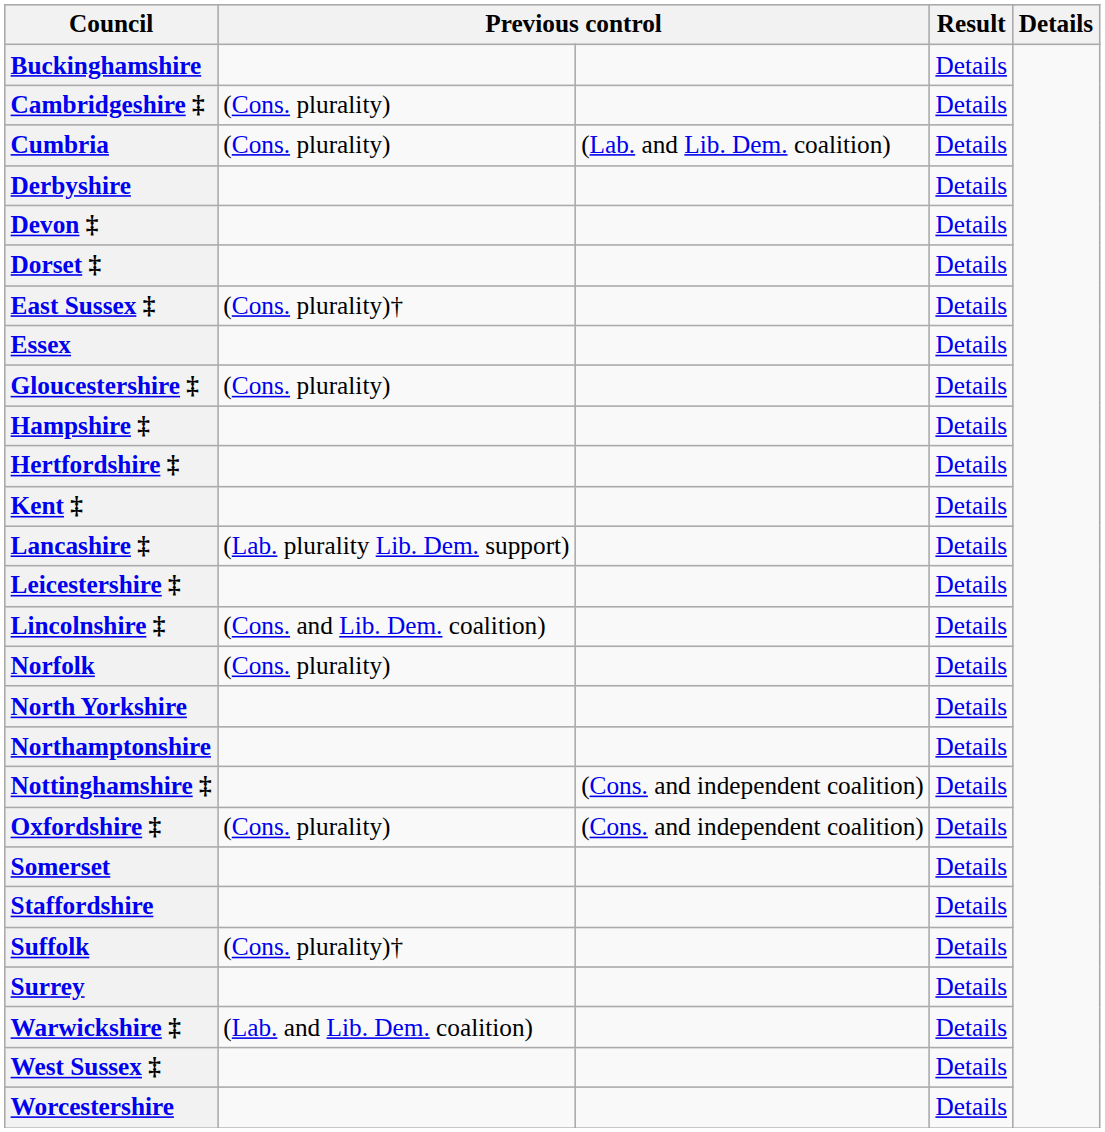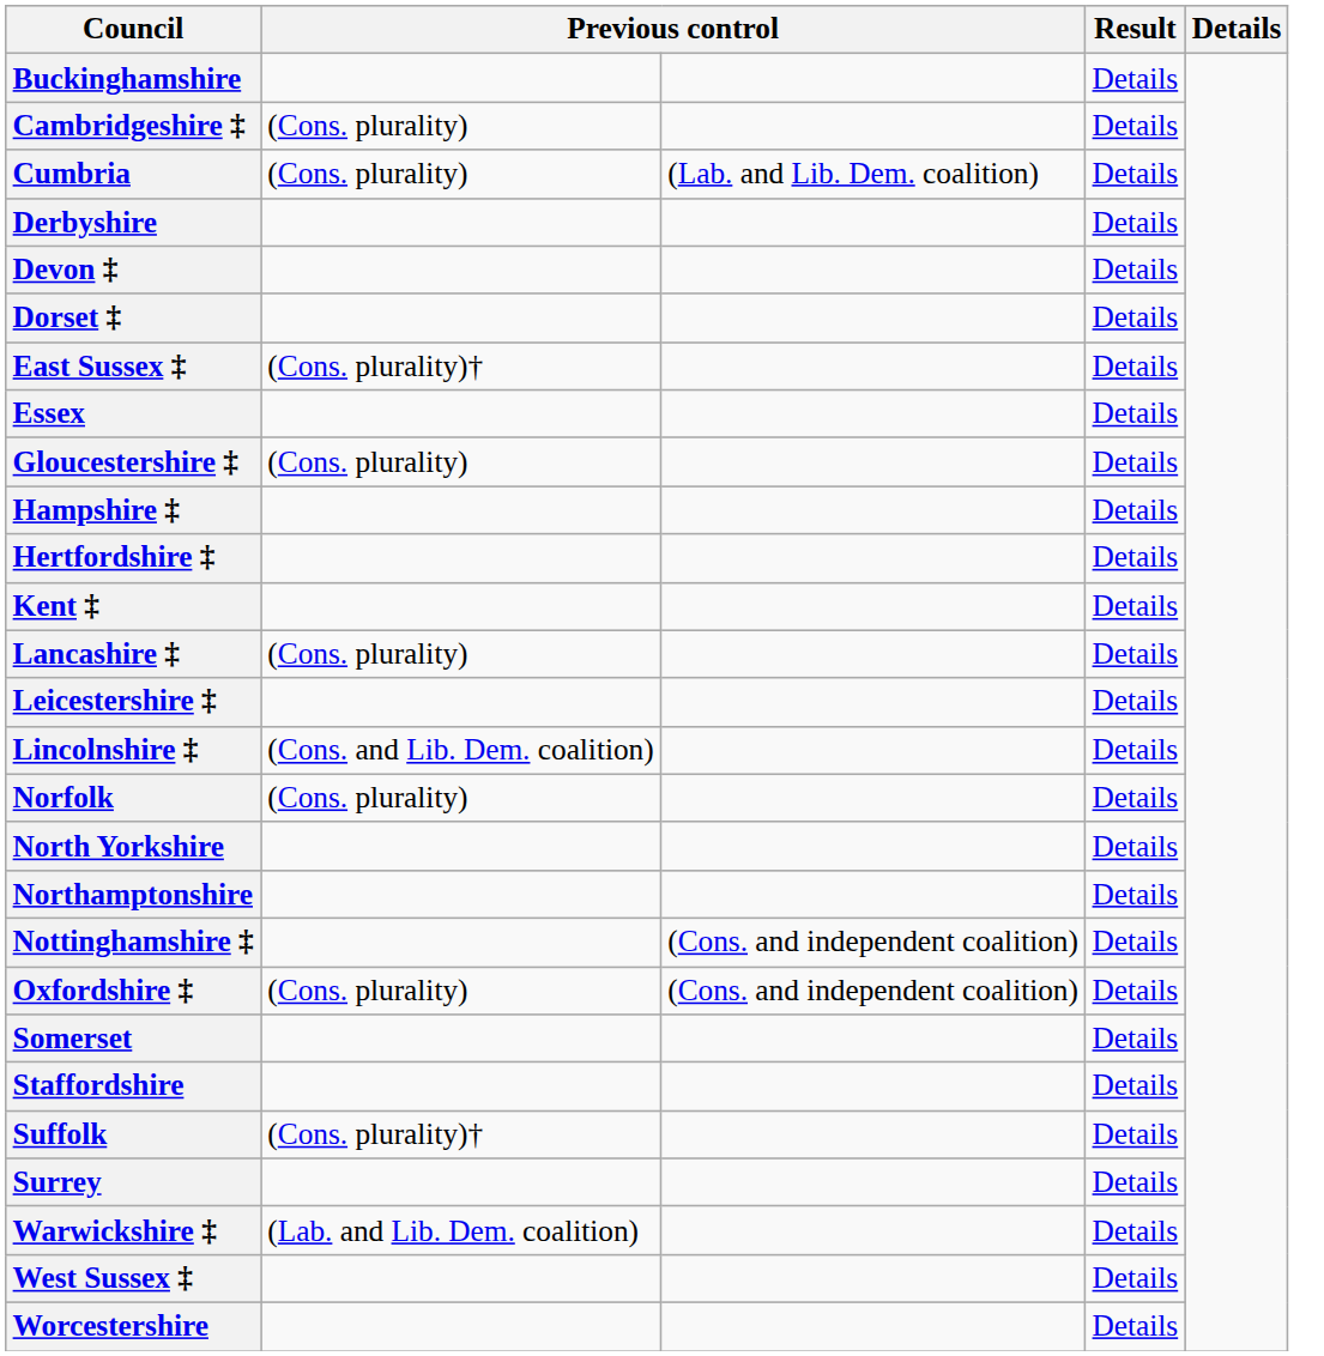 <table class="wikitable">
 <tr>
 <th scope="col">Council</th>
 <th colspan=2>Previous control</th>
 <th colspan=2>Result</th>
 <th scope="col" class="unsortable">Details</th>
 </tr>
 <tr>
 <th scope="row" style="text-align: left;"><a href='#'>Buckinghamshire</a></th>
 <td></td>
 <td></td>
 <td><a href='#'>Details</a></td>
 </tr>
 <tr>
 <th scope="row" style="text-align: left;"><a href='#'>Cambridgeshire</a> ‡</th>
 <td> (<a href='#'>Cons.</a> plurality)</td>
 <td></td>
 <td><a href='#'>Details</a></td>
 </tr>
 <tr>
 <th scope="row" style="text-align: left;"><a href='#'>Cumbria</a></th>
 <td> (<a href='#'>Cons.</a> plurality)</td>
 <td> (<a href='#'>Lab.</a> and <a href='#'>Lib. Dem.</a> coalition)</td>
 <td><a href='#'>Details</a></td>
 </tr>
 <tr>
 <th scope="row" style="text-align: left;"><a href='#'>Derbyshire</a></th>
 <td></td>
 <td></td>
 <td><a href='#'>Details</a></td>
 </tr>
 <tr>
 <th scope="row" style="text-align: left;"><a href='#'>Devon</a> ‡</th>
 <td></td>
 <td></td>
 <td><a href='#'>Details</a></td>
 </tr>
 <tr>
 <th scope="row" style="text-align: left;"><a href='#'>Dorset</a> ‡</th>
 <td></td>
 <td></td>
 <td><a href='#'>Details</a></td>
 </tr>
 <tr>
 <th scope="row" style="text-align: left;"><a href='#'>East Sussex</a> ‡</th>
 <td> (<a href='#'>Cons.</a> plurality)†</td>
 <td></td>
 <td><a href='#'>Details</a></td>
 </tr>
 <tr>
 <th scope="row" style="text-align: left;"><a href='#'>Essex</a></th>
 <td></td>
 <td></td>
 <td><a href='#'>Details</a></td>
 </tr>
 <tr>
 <th scope="row" style="text-align: left;"><a href='#'>Gloucestershire</a> ‡</th>
 <td> (<a href='#'>Cons.</a> plurality)</td>
 <td></td>
 <td><a href='#'>Details</a></td>
 </tr>
 <tr>
 <th scope="row" style="text-align: left;"><a href='#'>Hampshire</a> ‡</th>
 <td></td>
 <td></td>
 <td><a href='#'>Details</a></td>
 </tr>
 <tr>
 <th scope="row" style="text-align: left;"><a href='#'>Hertfordshire</a> ‡</th>
 <td></td>
 <td></td>
 <td><a href='#'>Details</a></td>
 </tr>
 <tr>
 <th scope="row" style="text-align: left;"><a href='#'>Kent</a> ‡</th>
 <td></td>
 <td></td>
 <td><a href='#'>Details</a></td>
 </tr>
 <tr>
 <th scope="row" style="text-align: left;"><a href='#'>Lancashire</a> ‡</th>
-<td> (<a href='#'>Lab.</a> plurality  <a href='#'>Lib. Dem.</a> support)</td>
+<td> (<a href='#'>Cons.</a> plurality)</td>
 <td></td>
 <td><a href='#'>Details</a></td>
 </tr>
 <tr>
 <th scope="row" style="text-align: left;"><a href='#'>Leicestershire</a> ‡</th>
 <td></td>
 <td></td>
 <td><a href='#'>Details</a></td>
 </tr>
 <tr>
 <th scope="row" style="text-align: left;"><a href='#'>Lincolnshire</a> ‡</th>
 <td> (<a href='#'>Cons.</a> and <a href='#'>Lib. Dem.</a> coalition)</td>
 <td></td>
 <td><a href='#'>Details</a></td>
 </tr>
 <tr>
 <th scope="row" style="text-align: left;"><a href='#'>Norfolk</a></th>
 <td> (<a href='#'>Cons.</a> plurality)</td>
 <td></td>
 <td><a href='#'>Details</a></td>
 </tr>
 <tr>
 <th scope="row" style="text-align: left;"><a href='#'>North Yorkshire</a></th>
 <td></td>
 <td></td>
 <td><a href='#'>Details</a></td>
 </tr>
 <tr>
 <th scope="row" style="text-align: left;"><a href='#'>Northamptonshire</a></th>
 <td></td>
 <td></td>
 <td><a href='#'>Details</a></td>
 </tr>
 <tr>
 <th scope="row" style="text-align: left;"><a href='#'>Nottinghamshire</a> ‡</th>
 <td></td>
 <td> (<a href='#'>Cons.</a> and independent coalition)</td>
 <td><a href='#'>Details</a></td>
 </tr>
 <tr>
 <th scope="row" style="text-align: left;"><a href='#'>Oxfordshire</a> ‡</th>
 <td> (<a href='#'>Cons.</a> plurality)</td>
 <td> (<a href='#'>Cons.</a> and independent coalition)</td>
 <td><a href='#'>Details</a></td>
 </tr>
 <tr>
 <th scope="row" style="text-align: left;"><a href='#'>Somerset</a></th>
 <td></td>
 <td></td>
 <td><a href='#'>Details</a></td>
 </tr>
 <tr>
 <th scope="row" style="text-align: left;"><a href='#'>Staffordshire</a></th>
 <td></td>
 <td></td>
 <td><a href='#'>Details</a></td>
 </tr>
 <tr>
 <th scope="row" style="text-align: left;"><a href='#'>Suffolk</a></th>
 <td> (<a href='#'>Cons.</a> plurality)†</td>
 <td></td>
 <td><a href='#'>Details</a></td>
 </tr>
 <tr>
 <th scope="row" style="text-align: left;"><a href='#'>Surrey</a></th>
 <td></td>
 <td></td>
 <td><a href='#'>Details</a></td>
 </tr>
 <tr>
 <th scope="row" style="text-align: left;"><a href='#'>Warwickshire</a> ‡</th>
 <td> (<a href='#'>Lab.</a> and <a href='#'>Lib. Dem.</a> coalition)</td>
 <td></td>
 <td><a href='#'>Details</a></td>
 </tr>
 <tr>
 <th scope="row" style="text-align: left;"><a href='#'>West Sussex</a> ‡</th>
 <td></td>
 <td></td>
 <td><a href='#'>Details</a></td>
 </tr>
 <tr>
 <th scope="row" style="text-align: left;"><a href='#'>Worcestershire</a></th>
 <td></td>
 <td></td>
 <td><a href='#'>Details</a></td>
 </tr>
 </table>
